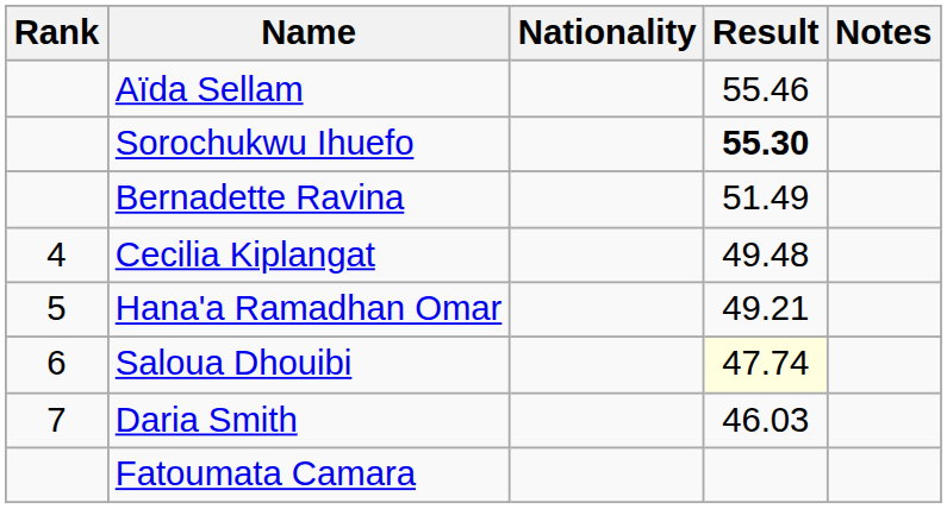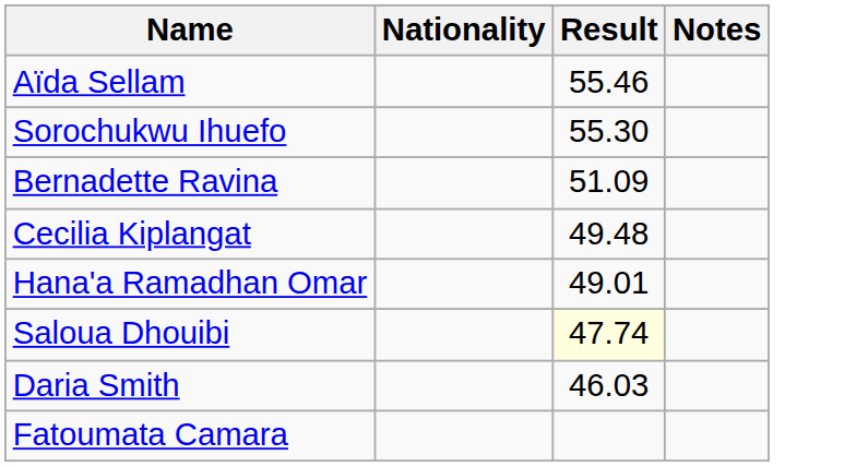 <table class="wikitable sortable" style="text-align:center">
 <tr>
-<th>Rank</th>
 <th>Name</th>
 <th>Nationality</th>
 <th>Result</th>
 <th>Notes</th>
 </tr>
 <tr>
-<td></td>
 <td align=left><a href='#'>Aïda Sellam</a></td>
 <td align=left></td>
 <td>55.46</td>
 <td></td>
 </tr>
 <tr>
-<td></td>
 <td align=left><a href='#'>Sorochukwu Ihuefo</a></td>
 <td align=left></td>
-<td><strong>55.30</strong></td>
+<td>55.30</td>
 <td></td>
 </tr>
 <tr>
-<td></td>
 <td align=left><a href='#'>Bernadette Ravina</a></td>
 <td align=left></td>
-<td>51.49</td>
+<td>51.09</td>
 <td></td>
 </tr>
 <tr>
-<td>4</td>
 <td align=left><a href='#'>Cecilia Kiplangat</a></td>
 <td align=left></td>
 <td>49.48</td>
 <td></td>
 </tr>
 <tr>
-<td>5</td>
 <td align=left><a href='#'>Hana'a Ramadhan Omar</a></td>
 <td align=left></td>
-<td>49.21</td>
+<td>49.01</td>
 <td></td>
 </tr>
 <tr>
-<td>6</td>
 <td align=left><a href='#'>Saloua Dhouibi</a></td>
 <td align=left></td>
 <td style="background: lightyellow;">47.74</td>
 <td></td>
 </tr>
 <tr>
-<td>7</td>
 <td align=left><a href='#'>Daria Smith</a></td>
 <td align=left></td>
 <td>46.03</td>
 <td></td>
 </tr>
 <tr>
-<td></td>
 <td align=left><a href='#'>Fatoumata Camara</a></td>
 <td align=left></td>
 <td></td>
 <td></td>
 </tr>
 </table>
